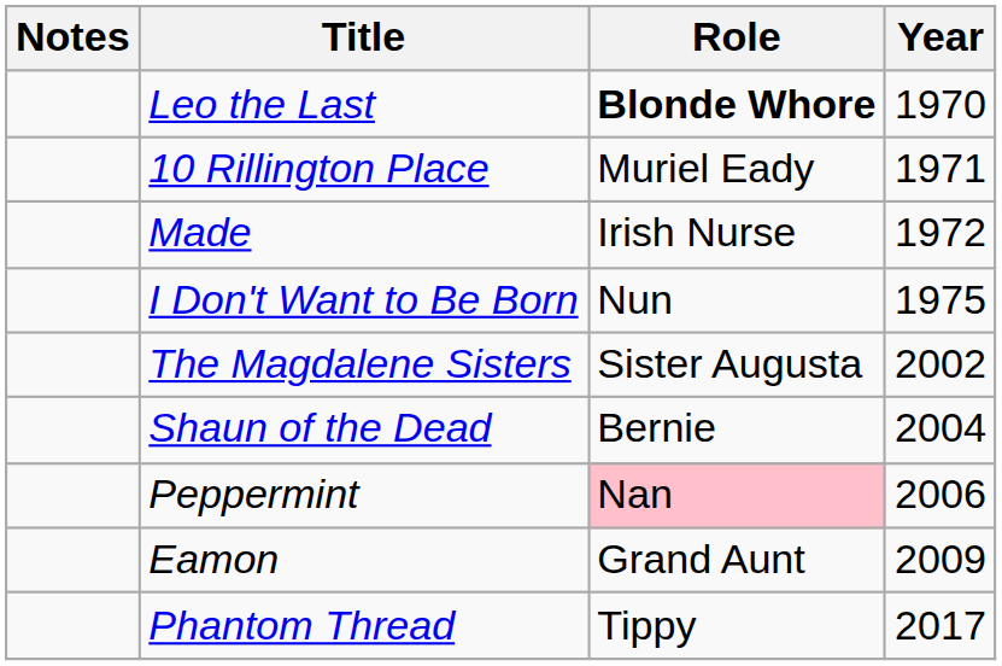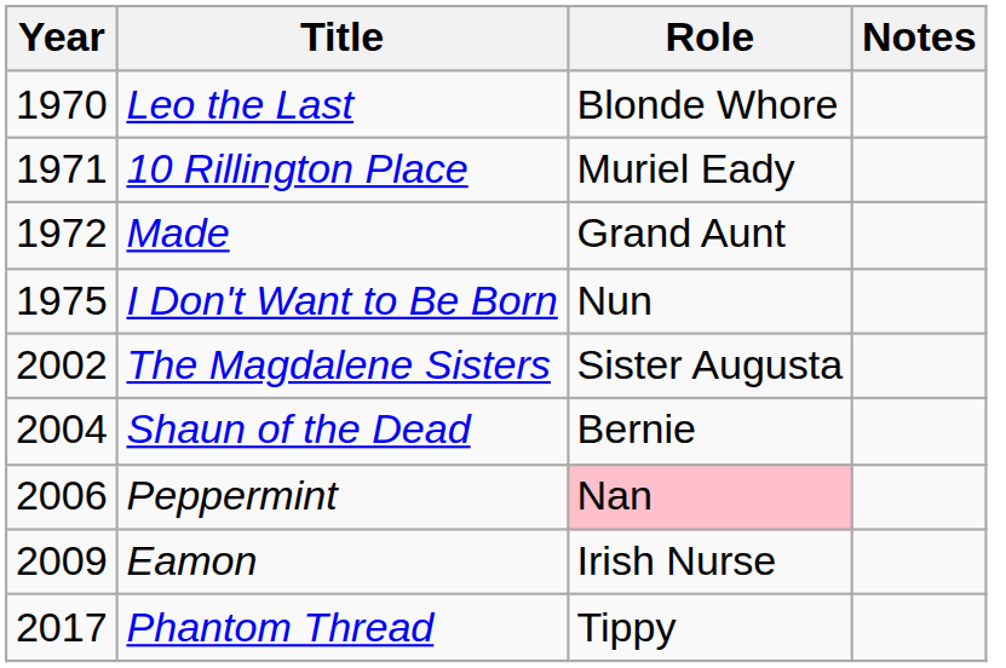 <table class="wikitable">
 <tr>
-<th>Notes</th>
+<th>Year</th>
 <th>Title</th>
 <th>Role</th>
-<th>Year</th>
+<th>Notes</th>
 </tr>
 <tr>
+<td>1970</td>
+<td><em><a href='#'>Leo the Last</a></em></td>
+<td>Blonde Whore</td>
 <td></td>
-<td><em><a href='#'>Leo the Last</a></em></td>
-<td><strong>Blonde Whore</strong></td>
-<td>1970</td>
 </tr>
 <tr>
-<td></td>
+<td>1971</td>
 <td><em><a href='#'>10 Rillington Place</a></em></td>
 <td>Muriel Eady</td>
-<td>1971</td>
+<td></td>
 </tr>
 <tr>
+<td>1972</td>
+<td><em><a href='#'>Made</a></em></td>
+<td>Grand Aunt</td>
 <td></td>
-<td><em><a href='#'>Made</a></em></td>
-<td>Irish Nurse</td>
-<td>1972</td>
 </tr>
 <tr>
-<td></td>
+<td>1975</td>
 <td><em><a href='#'>I Don't Want to Be Born</a></em></td>
 <td>Nun</td>
-<td>1975</td>
+<td></td>
 </tr>
 <tr>
-<td></td>
+<td>2002</td>
 <td><em><a href='#'>The Magdalene Sisters</a></em></td>
 <td>Sister Augusta</td>
-<td>2002</td>
+<td></td>
 </tr>
 <tr>
-<td></td>
+<td>2004</td>
 <td><em><a href='#'>Shaun of the Dead</a></em></td>
 <td>Bernie</td>
-<td>2004</td>
+<td></td>
 </tr>
 <tr>
-<td></td>
+<td>2006</td>
 <td><em>Peppermint</em></td>
 <td style="background: pink;">Nan</td>
-<td>2006</td>
+<td></td>
 </tr>
 <tr>
+<td>2009</td>
+<td><em>Eamon</em></td>
+<td>Irish Nurse</td>
 <td></td>
-<td><em>Eamon</em></td>
-<td>Grand Aunt</td>
-<td>2009</td>
 </tr>
 <tr>
-<td></td>
+<td>2017</td>
 <td><em><a href='#'>Phantom Thread</a></em></td>
 <td>Tippy</td>
-<td>2017</td>
+<td></td>
 </tr>
 </table>
